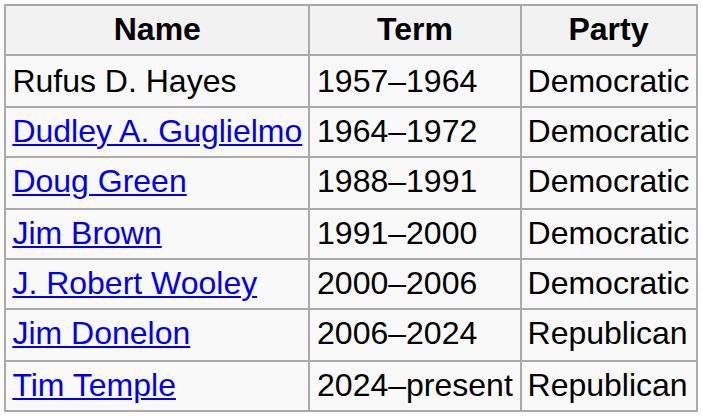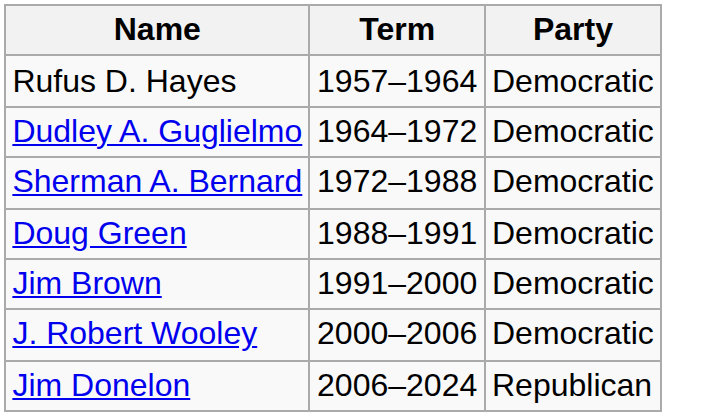 <table class="wikitable">
 <tr>
 <th>Name</th>
 <th>Term</th>
 <th>Party</th>
 </tr>
 <tr>
 <td>Rufus D. Hayes</td>
 <td>1957–1964</td>
 <td>Democratic</td>
 </tr>
 <tr>
 <td><a href='#'>Dudley A. Guglielmo</a></td>
 <td>1964–1972</td>
+<td>Democratic</td>
+</tr>
+<tr>
+<td><a href='#'>Sherman A. Bernard</a></td>
+<td>1972–1988</td>
 <td>Democratic</td>
 </tr>
 <tr>
 <td><a href='#'>Doug Green</a></td>
 <td>1988–1991</td>
 <td>Democratic</td>
 </tr>
 <tr>
 <td><a href='#'>Jim Brown</a></td>
 <td>1991–2000</td>
 <td>Democratic</td>
 </tr>
 <tr>
 <td><a href='#'>J. Robert Wooley</a></td>
 <td>2000–2006</td>
 <td>Democratic</td>
 </tr>
 <tr>
 <td><a href='#'>Jim Donelon</a></td>
 <td>2006–2024</td>
 <td>Republican</td>
 </tr>
 <tr>
-<td><a href='#'>Tim Temple</a></td>
-<td>2024–present</td>
-<td>Republican</td>
-</tr>
-<tr>
 </tr>
 </table>
